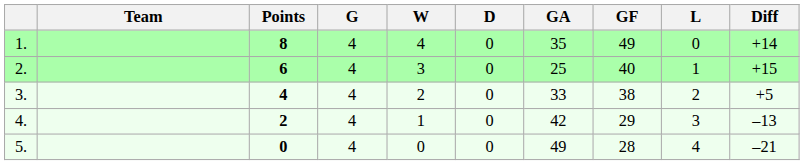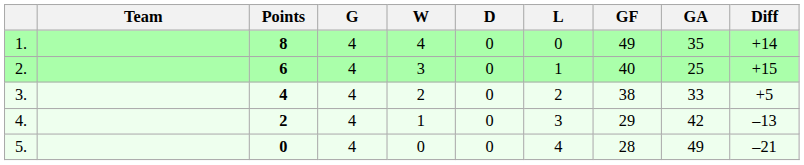 <table class=wikitable style="text-align:center">
 <tr bgcolor="#DCDCDC">
 <th width="25"></th>
 <th width="200">Team</th>
 <th width="60">Points</th>
 <th width="60">G</th>
 <th width="60">W</th>
 <th width="60">D</th>
+<th width="60">L</th>
+<th width="60">GF</th>
 <th width="60">GA</th>
-<th width="60">GF</th>
-<th width="60">L</th>
 <th width="60">Diff</th>
 </tr>
 <tr bgcolor=#AAFFAA>
 <td>1.</td>
 <td align=left></td>
 <td><strong>8</strong></td>
 <td>4</td>
 <td>4</td>
 <td>0</td>
+<td>0</td>
+<td>49</td>
 <td>35</td>
-<td>49</td>
-<td>0</td>
 <td>+14</td>
 </tr>
 <tr bgcolor=#AAFFAA>
 <td>2.</td>
 <td align=left></td>
 <td><strong>6</strong></td>
 <td>4</td>
 <td>3</td>
 <td>0</td>
+<td>1</td>
+<td>40</td>
 <td>25</td>
-<td>40</td>
-<td>1</td>
 <td>+15</td>
 </tr>
 <tr bgcolor=#EEFFEE>
 <td>3.</td>
 <td align=left></td>
 <td><strong>4</strong></td>
 <td>4</td>
 <td>2</td>
 <td>0</td>
+<td>2</td>
+<td>38</td>
 <td>33</td>
-<td>38</td>
-<td>2</td>
 <td>+5</td>
 </tr>
 <tr bgcolor=#EEFFEE>
 <td>4.</td>
 <td align=left></td>
 <td><strong>2</strong></td>
 <td>4</td>
 <td>1</td>
 <td>0</td>
+<td>3</td>
+<td>29</td>
 <td>42</td>
-<td>29</td>
-<td>3</td>
 <td>–13</td>
 </tr>
 <tr bgcolor=#EEFFEE>
 <td>5.</td>
 <td align=left></td>
 <td><strong>0</strong></td>
 <td>4</td>
 <td>0</td>
 <td>0</td>
+<td>4</td>
+<td>28</td>
 <td>49</td>
-<td>28</td>
-<td>4</td>
 <td>–21</td>
 </tr>
 </table>
